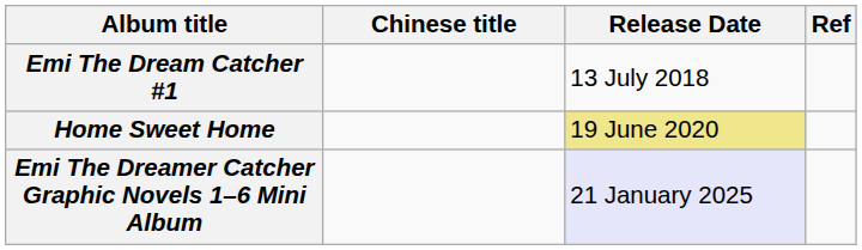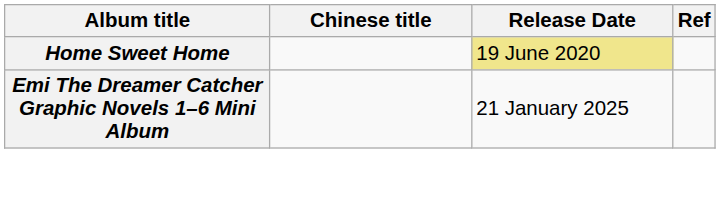 <table class="wikitable">
 <tr>
 <th align="left" width="200px">Album title</th>
 <th align="left" width="150px">Chinese title</th>
 <th align="left" width="150px">Release Date</th>
 <th>Ref</th>
-</tr>
-<tr>
-<th><em>Emi The Dream Catcher #1</em></th>
-<td></td>
-<td>13 July 2018</td>
-<td></td>
 </tr>
 <tr>
 <th><em>Home Sweet Home</em></th>
 <td></td>
 <td style="background: khaki;">19 June 2020</td>
 <td></td>
 </tr>
 <tr>
 <th><em>Emi The Dreamer Catcher Graphic Novels 1–6 Mini Album</em></th>
 <td></td>
-<td style="background: lavender;">21 January 2025</td>
+<td>21 January 2025</td>
 <td></td>
 </tr>
 </table>
